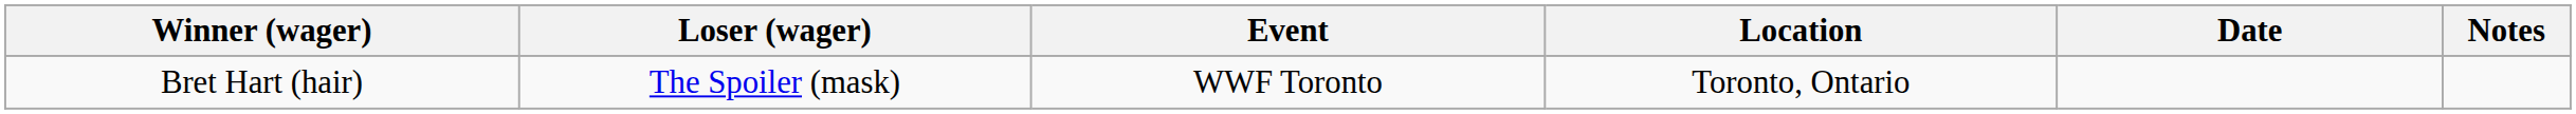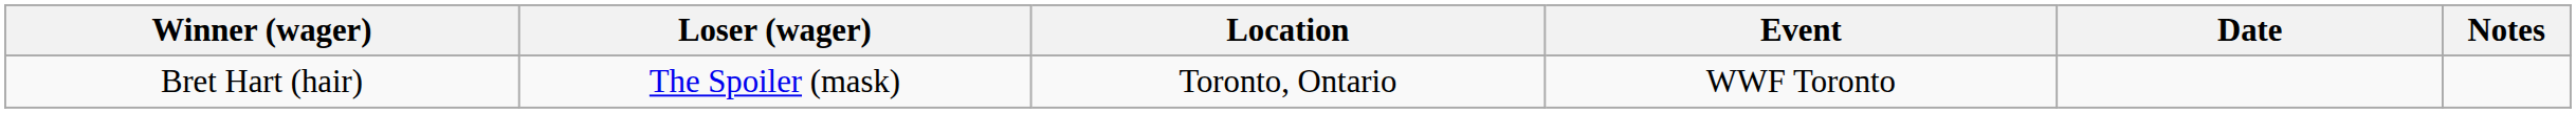 <table class="wikitable sortable"  style="width:100%; text-align:center;">
 <tr>
 <th style="width:20%;" scope="col">Winner (wager)</th>
 <th style="width:20%;" scope="col">Loser (wager)</th>
+<th style="width:20%;" scope="col">Location</th>
 <th style="width:20%;" scope="col">Event</th>
-<th style="width:20%;" scope="col">Location</th>
 <th style="width:15%;" scope="col">Date</th>
 <th class="unsortable"  style="width:5%;" scope="col">Notes</th>
 </tr>
 <tr>
 <td>Bret Hart (hair)</td>
 <td><a href='#'>The Spoiler</a> (mask)</td>
+<td>Toronto, Ontario</td>
 <td>WWF Toronto</td>
-<td>Toronto, Ontario</td>
 <td></td>
 <td></td>
 </tr>
 </table>
